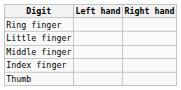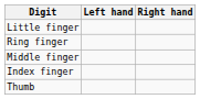 <table class="wikitable">
 <tr>
 <th>Digit</th>
 <th>Left hand</th>
 <th>Right hand</th>
 </tr>
 <tr>
-<td>Ring finger</td>
+<td>Little finger</td>
 <td><br></td>
 <td><br></td>
 </tr>
 <tr>
-<td>Little finger</td>
+<td>Ring finger</td>
 <td><br></td>
 <td><br></td>
 </tr>
 <tr>
 <td>Middle finger</td>
 <td><br></td>
 <td><br></td>
 </tr>
 <tr>
 <td>Index finger</td>
 <td><br></td>
 <td><br></td>
 </tr>
 <tr>
 <td>Thumb</td>
 <td><br></td>
 <td><br></td>
 </tr>
 </table>
